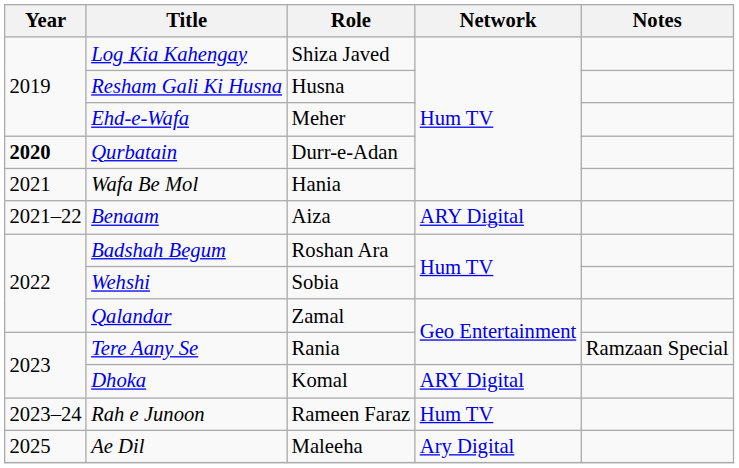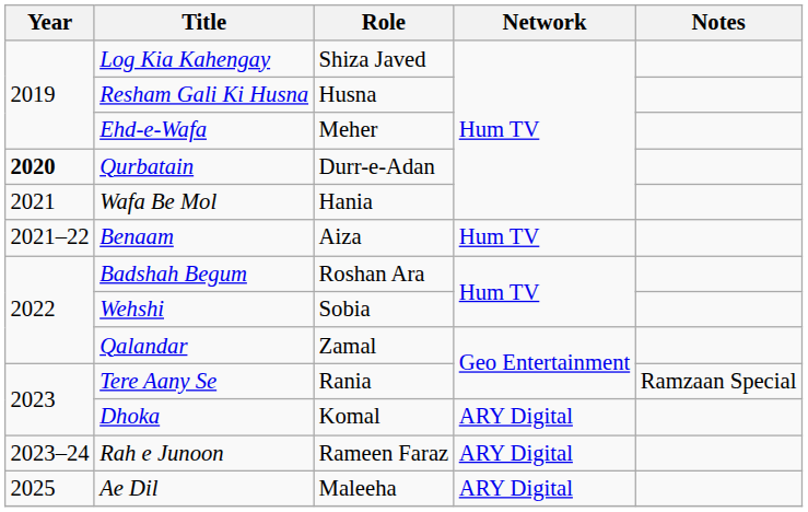 <table class="wikitable">
 <tr>
 <th>Year</th>
 <th>Title</th>
 <th>Role</th>
 <th>Network</th>
 <th>Notes</th>
 </tr>
 <tr>
 <td rowspan="3">2019</td>
 <td><em><a href='#'>Log Kia Kahengay</a></em></td>
 <td>Shiza Javed</td>
 <td rowspan="5"><a href='#'>Hum TV</a></td>
 <td></td>
 </tr>
 <tr>
 <td><em><a href='#'>Resham Gali Ki Husna</a></em></td>
 <td>Husna</td>
 <td></td>
 </tr>
 <tr>
 <td><em><a href='#'>Ehd-e-Wafa</a></em></td>
 <td>Meher</td>
 <td></td>
 </tr>
 <tr>
 <td><strong>2020</strong></td>
 <td><em><a href='#'>Qurbatain</a></em></td>
 <td>Durr-e-Adan</td>
 <td></td>
 </tr>
 <tr>
 <td>2021</td>
 <td><em>Wafa Be Mol</em></td>
 <td>Hania</td>
 <td></td>
 </tr>
 <tr>
 <td>2021–22</td>
 <td><em><a href='#'>Benaam</a></em></td>
 <td>Aiza</td>
-<td><a href='#'>ARY Digital</a></td>
+<td><a href='#'>Hum TV</a></td>
 <td></td>
 </tr>
 <tr>
 <td rowspan="3">2022</td>
 <td><em><a href='#'>Badshah Begum</a></em></td>
 <td>Roshan Ara</td>
 <td rowspan="2"><a href='#'>Hum TV</a></td>
 <td></td>
 </tr>
 <tr>
 <td><em><a href='#'>Wehshi</a></em></td>
 <td>Sobia</td>
 <td></td>
 </tr>
 <tr>
 <td><em><a href='#'>Qalandar</a></em></td>
 <td>Zamal</td>
 <td rowspan="2"><a href='#'>Geo Entertainment</a></td>
 <td></td>
 </tr>
 <tr>
 <td rowspan="2">2023</td>
 <td><em><a href='#'>Tere Aany Se</a></em></td>
 <td>Rania</td>
 <td>Ramzaan Special</td>
 </tr>
 <tr>
 <td><em><a href='#'>Dhoka</a></em></td>
 <td>Komal</td>
 <td><a href='#'>ARY Digital</a></td>
 <td></td>
 </tr>
 <tr>
 <td>2023–24</td>
 <td><em>Rah e Junoon</em></td>
 <td>Rameen Faraz</td>
-<td><a href='#'>Hum TV</a></td>
+<td><a href='#'>ARY Digital</a></td>
 <td></td>
 </tr>
 <tr>
 <td>2025</td>
 <td><em>Ae Dil</em></td>
 <td>Maleeha</td>
-<td><a href='#'>Ary Digital</a></td>
+<td><a href='#'>ARY Digital</a></td>
 <td></td>
 </tr>
 <tr>
 </tr>
 </table>
